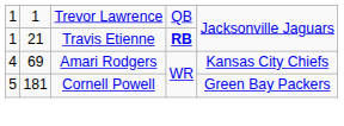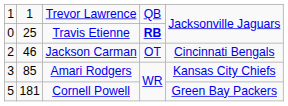 <table class="wikitable" style="text-align:center">
 <tr>
 <td>1</td>
 <td>1</td>
 <td><a href='#'>Trevor Lawrence</a></td>
 <td><a href='#'>QB</a></td>
 <td rowspan=2><a href='#'>Jacksonville Jaguars</a></td>
 </tr>
 <tr>
-<td>1</td>
-<td>21</td>
+<td>0</td>
+<td>25</td>
 <td><a href='#'>Travis Etienne</a></td>
 <td><strong><a href='#'>RB</a></strong></td>
 </tr>
 <tr>
-<td>4</td>
-<td>69</td>
+<td>2</td>
+<td>46</td>
+<td><a href='#'>Jackson Carman</a></td>
+<td><a href='#'>OT</a></td>
+<td><a href='#'>Cincinnati Bengals</a></td>
+</tr>
+<tr>
+<td>3</td>
+<td>85</td>
 <td><a href='#'>Amari Rodgers</a></td>
 <td rowspan=2><a href='#'>WR</a></td>
 <td><a href='#'>Kansas City Chiefs</a></td>
 </tr>
 <tr>
 <td>5</td>
 <td>181</td>
 <td><a href='#'>Cornell Powell</a></td>
 <td><a href='#'>Green Bay Packers</a></td>
 </tr>
 </table>
